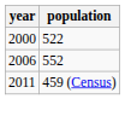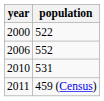 <table class=wikitable>
 <tr>
 <th>year</th>
 <th>population</th>
 </tr>
 <tr>
 <td>2000</td>
 <td>522</td>
 </tr>
 <tr>
 <td>2006</td>
 <td>552</td>
 </tr>
 <tr>
+<td>2010</td>
+<td>531</td>
+</tr>
+<tr>
 <td>2011</td>
 <td>459 (<a href='#'>Census</a>)</td>
 </tr>
 </table>
